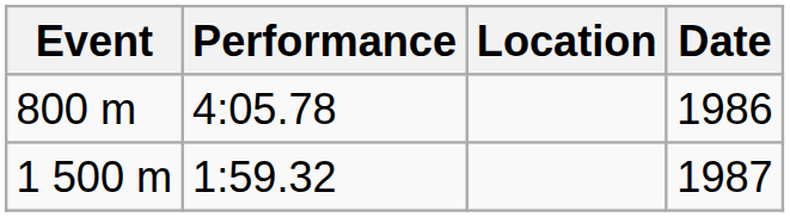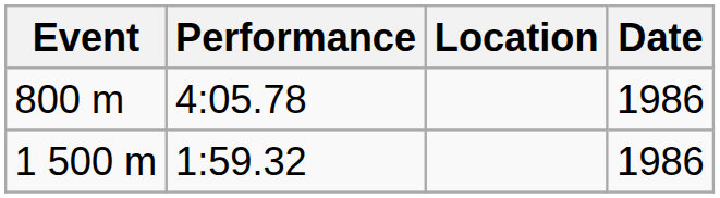 <table class="wikitable" style="border-collapse: collapse; font-size: 95%;">
 <tr>
 <th scope="col">Event</th>
 <th scope="col">Performance</th>
 <th scope="col">Location</th>
 <th scope="col">Date</th>
 </tr>
 <tr>
 <td>800 m</td>
 <td>4:05.78</td>
 <td></td>
 <td>1986</td>
 </tr>
 <tr>
 <td>1 500 m</td>
 <td>1:59.32</td>
 <td></td>
-<td>1987</td>
+<td>1986</td>
 </tr>
 </table>
